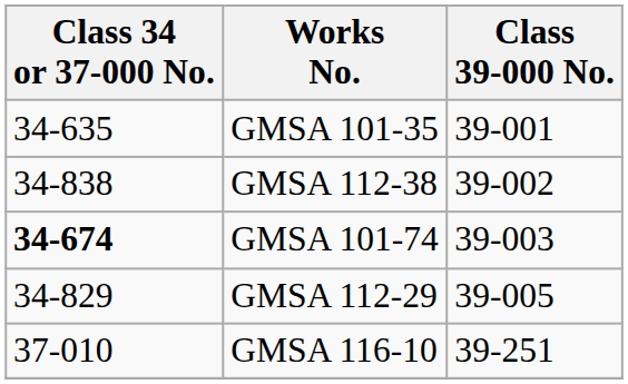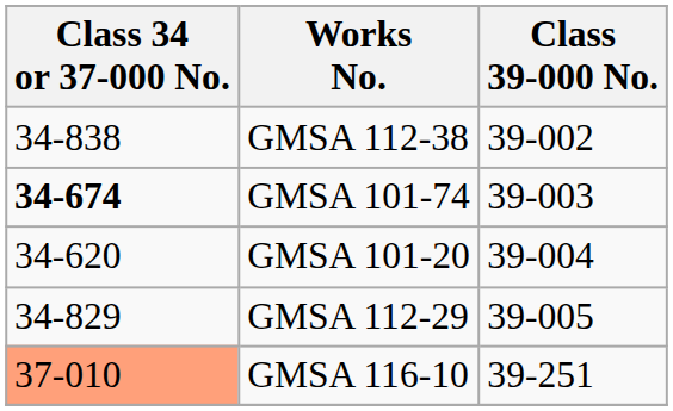 <table class="wikitable collapsible collapsed sortable" style="margin:0.5em auto; font-size:100%;">
 <tr>
 <th>Class 34<br>or 37-000 No.</th>
 <th>Works<br>No.</th>
 <th>Class<br>39-000 No.</th>
-</tr>
-<tr>
-<td>34-635</td>
-<td>GMSA 101-35</td>
-<td>39-001</td>
 </tr>
 <tr>
 <td>34-838</td>
 <td>GMSA 112-38</td>
 <td>39-002</td>
 </tr>
 <tr>
 <td><strong>34-674</strong></td>
 <td>GMSA 101-74</td>
 <td>39-003</td>
 </tr>
 <tr>
+<td>34-620</td>
+<td>GMSA 101-20</td>
+<td>39-004</td>
+</tr>
+<tr>
 <td>34-829</td>
 <td>GMSA 112-29</td>
 <td>39-005</td>
 </tr>
 <tr>
-<td>37-010</td>
+<td style="background: lightsalmon;">37-010</td>
 <td>GMSA 116-10</td>
 <td>39-251</td>
 </tr>
 <tr>
 </tr>
 </table>
